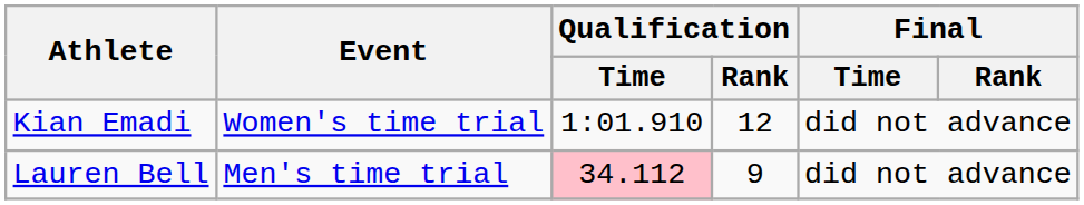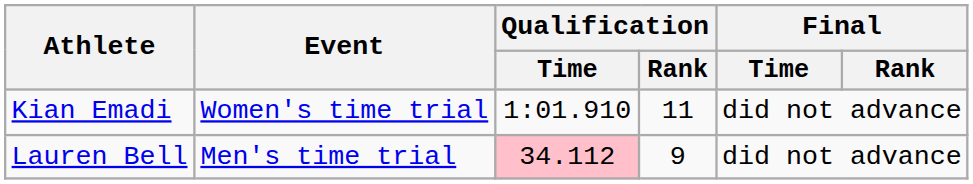 <table class="wikitable" style="font-size:90%;">
 <tr>
 <th rowspan=2>Athlete</th>
 <th rowspan=2>Event</th>
 <th colspan=2>Qualification</th>
 <th colspan=2>Final</th>
 </tr>
 <tr style="font-size:95%">
 <th>Time</th>
 <th>Rank</th>
 <th>Time</th>
 <th>Rank</th>
 </tr>
 <tr align=center>
 <td align=left><a href='#'>Kian Emadi</a></td>
 <td align=left><a href='#'>Women's time trial</a></td>
 <td>1:01.910</td>
-<td>12</td>
+<td>11</td>
 <td colspan=2>did not advance</td>
 </tr>
 <tr align=center>
 <td align=left><a href='#'>Lauren Bell</a></td>
 <td align=left><a href='#'>Men's time trial</a></td>
 <td style="background: pink;">34.112</td>
 <td>9</td>
 <td colspan=2>did not advance</td>
 </tr>
 </table>
